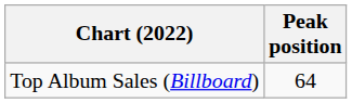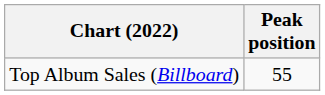 <table class="wikitable plainrowheaders" style="text-align:center">
 <tr>
 <th scope=col>Chart (2022)</th>
 <th scope=col>Peak<br>position</th>
 </tr>
 <tr>
 <td>Top Album Sales (<em><a href='#'>Billboard</a></em>)</td>
-<td>64</td>
+<td>55</td>
 </tr>
 </table>
